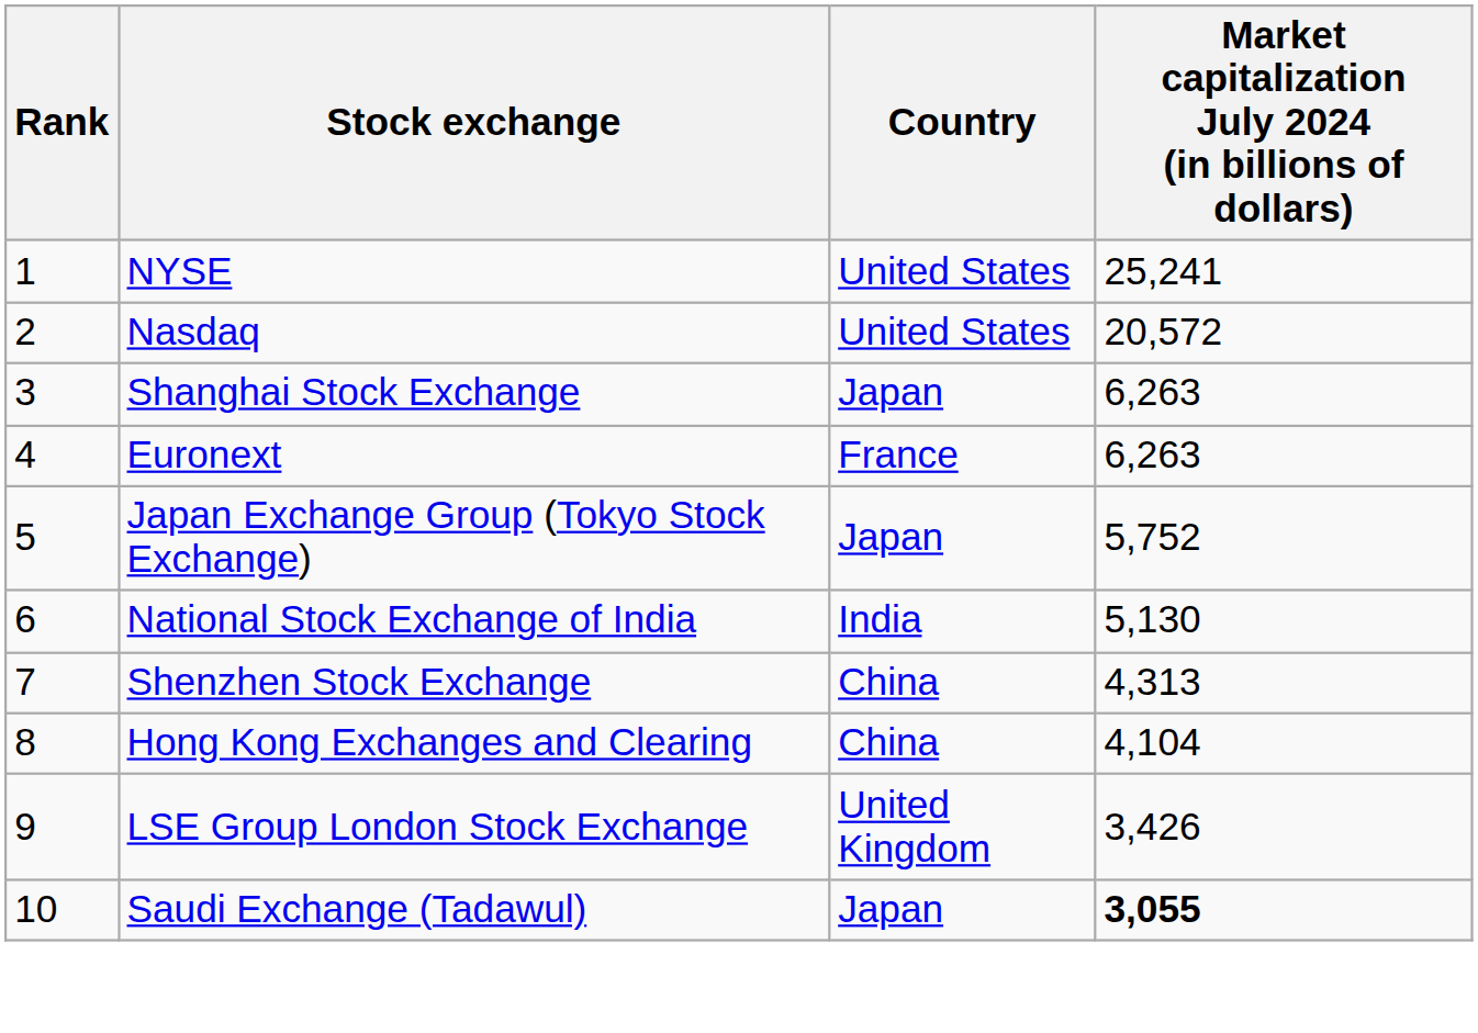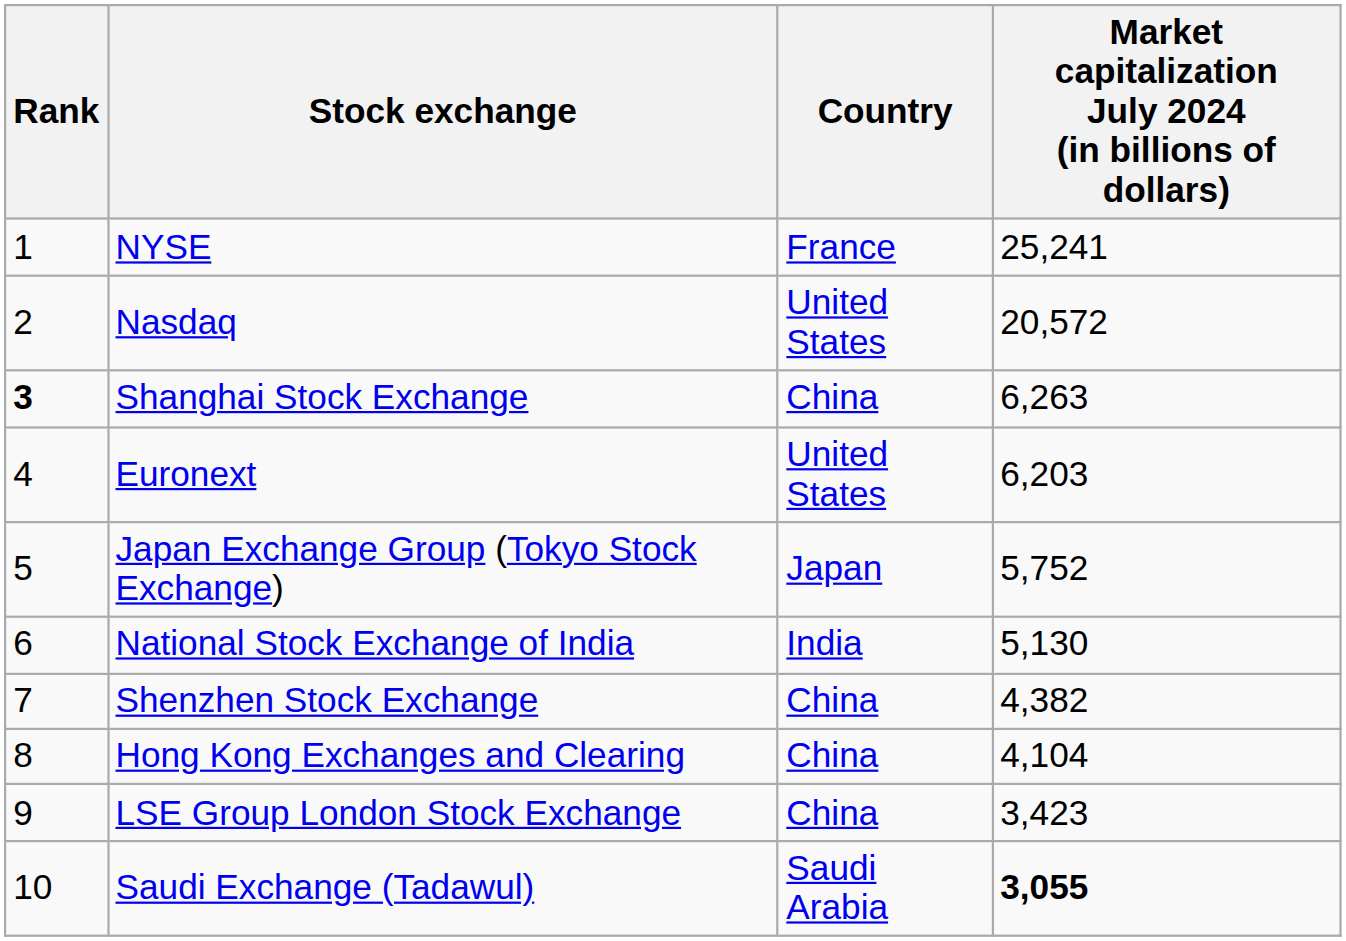 <table class="wikitable sortable centre">
 <tr>
 <th>Rank</th>
 <th>Stock exchange</th>
 <th>Country</th>
 <th>Market capitalization<br>July 2024<br>(in billions of dollars)</th>
 </tr>
 <tr>
 <td>1</td>
 <td><a href='#'>NYSE</a></td>
-<td><a href='#'>United States</a></td>
+<td><a href='#'>France</a></td>
 <td>25,241</td>
 </tr>
 <tr>
 <td>2</td>
 <td><a href='#'>Nasdaq</a></td>
 <td><a href='#'>United States</a></td>
 <td>20,572</td>
 </tr>
 <tr>
-<td>3</td>
+<td><strong>3</strong></td>
 <td><a href='#'>Shanghai Stock Exchange</a></td>
-<td><a href='#'>Japan</a></td>
+<td><a href='#'>China</a></td>
 <td>6,263</td>
 </tr>
 <tr>
 <td>4</td>
 <td><a href='#'>Euronext</a></td>
-<td><a href='#'>France</a></td>
-<td>6,263</td>
+<td><a href='#'>United States</a></td>
+<td>6,203</td>
 </tr>
 <tr>
 <td>5</td>
 <td><a href='#'>Japan Exchange Group</a> (<a href='#'>Tokyo Stock Exchange</a>)</td>
 <td><a href='#'>Japan</a></td>
 <td>5,752</td>
 </tr>
 <tr>
 <td>6</td>
 <td><a href='#'>National Stock Exchange of India</a></td>
 <td><a href='#'>India</a></td>
 <td>5,130</td>
 </tr>
 <tr>
 <td>7</td>
 <td><a href='#'>Shenzhen Stock Exchange</a></td>
 <td><a href='#'>China</a></td>
-<td>4,313</td>
+<td>4,382</td>
 </tr>
 <tr>
 <td>8</td>
 <td><a href='#'>Hong Kong Exchanges and Clearing</a></td>
 <td><a href='#'>China</a></td>
 <td>4,104</td>
 </tr>
 <tr>
 <td>9</td>
 <td><a href='#'>LSE Group London Stock Exchange</a></td>
-<td><a href='#'>United Kingdom</a></td>
-<td>3,426</td>
+<td><a href='#'>China</a></td>
+<td>3,423</td>
 </tr>
 <tr>
 <td>10</td>
 <td><a href='#'>Saudi Exchange (Tadawul)</a></td>
-<td><a href='#'>Japan</a></td>
+<td><a href='#'>Saudi Arabia</a></td>
 <td><strong>3,055</strong></td>
 </tr>
 </table>
